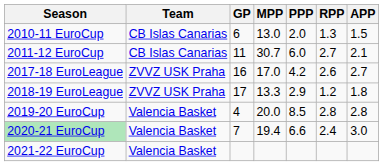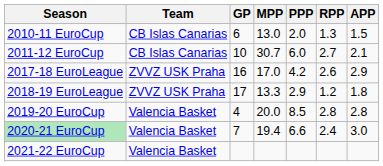 <table class="wikitable">
 <tr>
 <th>Season</th>
 <th>Team</th>
 <th>GP</th>
 <th>MPP</th>
 <th>PPP</th>
 <th>RPP</th>
 <th>APP</th>
 </tr>
 <tr>
 <td><a href='#'>2010-11 EuroCup</a></td>
 <td> <a href='#'>CB Islas Canarias</a></td>
 <td>6</td>
 <td>13.0</td>
 <td>2.0</td>
 <td>1.3</td>
 <td>1.5</td>
 </tr>
 <tr>
 <td><a href='#'>2011-12 EuroCup</a></td>
 <td> <a href='#'>CB Islas Canarias</a></td>
-<td>11</td>
+<td>10</td>
 <td>30.7</td>
 <td>6.0</td>
 <td>2.7</td>
 <td>2.1</td>
 </tr>
 <tr>
 <td><a href='#'>2017-18 EuroLeague</a></td>
 <td> <a href='#'>ZVVZ USK Praha</a></td>
 <td>16</td>
 <td>17.0</td>
 <td>4.2</td>
 <td>2.6</td>
-<td>2.7</td>
+<td>2.9</td>
 </tr>
 <tr>
 <td><a href='#'>2018-19 EuroLeague</a></td>
 <td> <a href='#'>ZVVZ USK Praha</a></td>
 <td>17</td>
 <td>13.3</td>
 <td>2.9</td>
 <td>1.2</td>
 <td>1.8</td>
 </tr>
 <tr>
 <td><a href='#'>2019-20 EuroCup</a></td>
 <td> <a href='#'>Valencia Basket</a></td>
 <td>4</td>
 <td>20.0</td>
 <td>8.5</td>
 <td>2.8</td>
 <td>2.8</td>
 </tr>
 <tr>
 <td style="text-align:left;background:#afe6ba;"><a href='#'>2020-21 EuroCup</a></td>
 <td> <a href='#'>Valencia Basket</a></td>
 <td>7</td>
 <td>19.4</td>
 <td>6.6</td>
 <td>2.4</td>
 <td>3.0</td>
 </tr>
 <tr>
 <td><a href='#'>2021-22 EuroCup</a></td>
 <td> <a href='#'>Valencia Basket</a></td>
 <td></td>
 <td></td>
 <td></td>
 <td></td>
 <td></td>
 </tr>
 </table>
